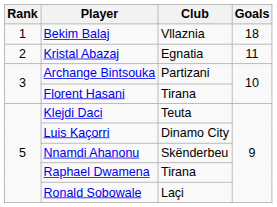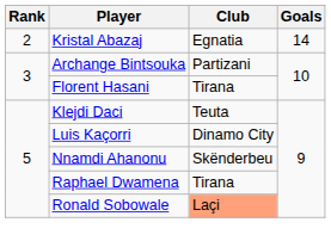 <table class="wikitable" style="text-align:center">
 <tr>
 <th>Rank</th>
 <th>Player</th>
 <th>Club</th>
 <th>Goals</th>
 </tr>
 <tr>
-<td rowspan="1">1</td>
-<td align="left"> <a href='#'>Bekim Balaj</a></td>
-<td align="left">Vllaznia</td>
-<td rowspan="1">18</td>
-</tr>
-<tr>
 <td rowspan="1">2</td>
 <td align="left"> <a href='#'>Kristal Abazaj</a></td>
 <td align="left">Egnatia</td>
-<td rowspan="1">11</td>
+<td rowspan="1">14</td>
 </tr>
 <tr>
 <td rowspan="2">3</td>
 <td align="left"> <a href='#'>Archange Bintsouka</a></td>
 <td align="left">Partizani</td>
 <td rowspan="2">10</td>
 </tr>
 <tr>
 <td align="left"> <a href='#'>Florent Hasani</a></td>
 <td align="left">Tirana</td>
 </tr>
 <tr>
 <td rowspan="5">5</td>
 <td align="left"> <a href='#'>Klejdi Daci</a></td>
 <td align="left">Teuta</td>
 <td rowspan="5">9</td>
 </tr>
 <tr>
 <td align="left"> <a href='#'>Luis Kaçorri</a></td>
 <td align="left">Dinamo City</td>
 </tr>
 <tr>
 <td align="left"> <a href='#'>Nnamdi Ahanonu</a></td>
 <td align="left">Skënderbeu</td>
 </tr>
 <tr>
 <td align="left"> <a href='#'>Raphael Dwamena</a></td>
 <td align="left">Tirana</td>
 </tr>
 <tr>
 <td align="left"> <a href='#'>Ronald Sobowale</a></td>
-<td align="left">Laçi</td>
+<td align="left" style="background: lightsalmon;">Laçi</td>
 </tr>
 </table>
